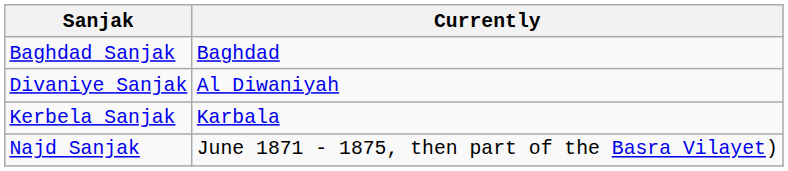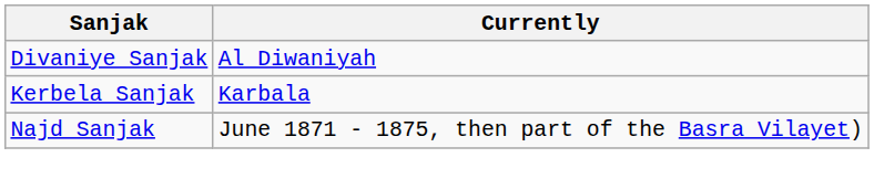 <table class="wikitable">
 <tr>
 <th>Sanjak</th>
 <th>Currently</th>
-</tr>
-<tr>
-<td><a href='#'>Baghdad Sanjak</a></td>
-<td><a href='#'>Baghdad</a></td>
 </tr>
 <tr>
 <td><a href='#'>Divaniye Sanjak</a></td>
 <td><a href='#'>Al Diwaniyah</a></td>
 </tr>
 <tr>
 <td><a href='#'>Kerbela Sanjak</a></td>
 <td><a href='#'>Karbala</a></td>
 </tr>
 <tr>
 <td><a href='#'>Najd Sanjak</a></td>
 <td>June 1871 - 1875, then part of the <a href='#'>Basra Vilayet</a>) </td>
 </tr>
 </table>
